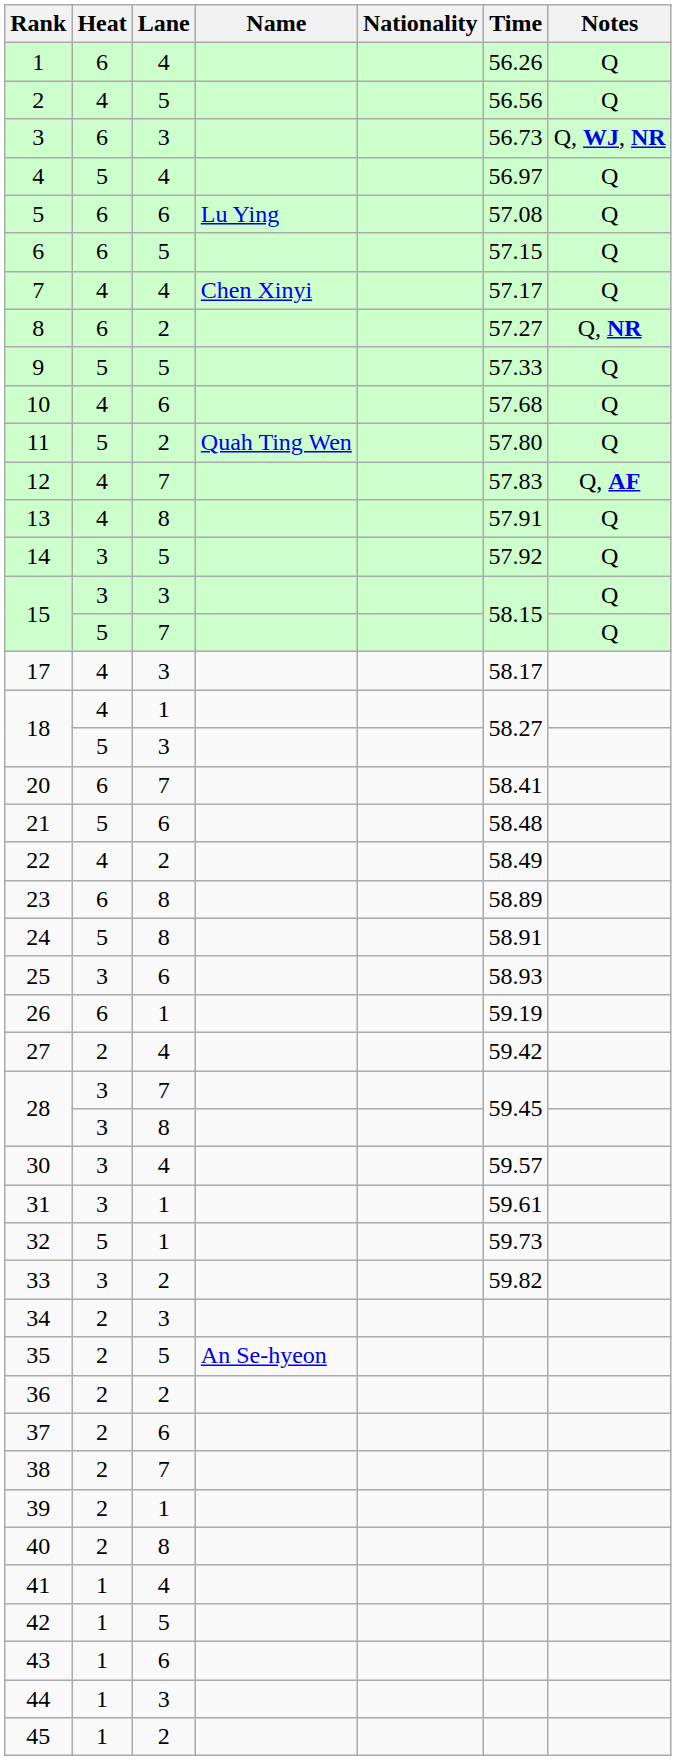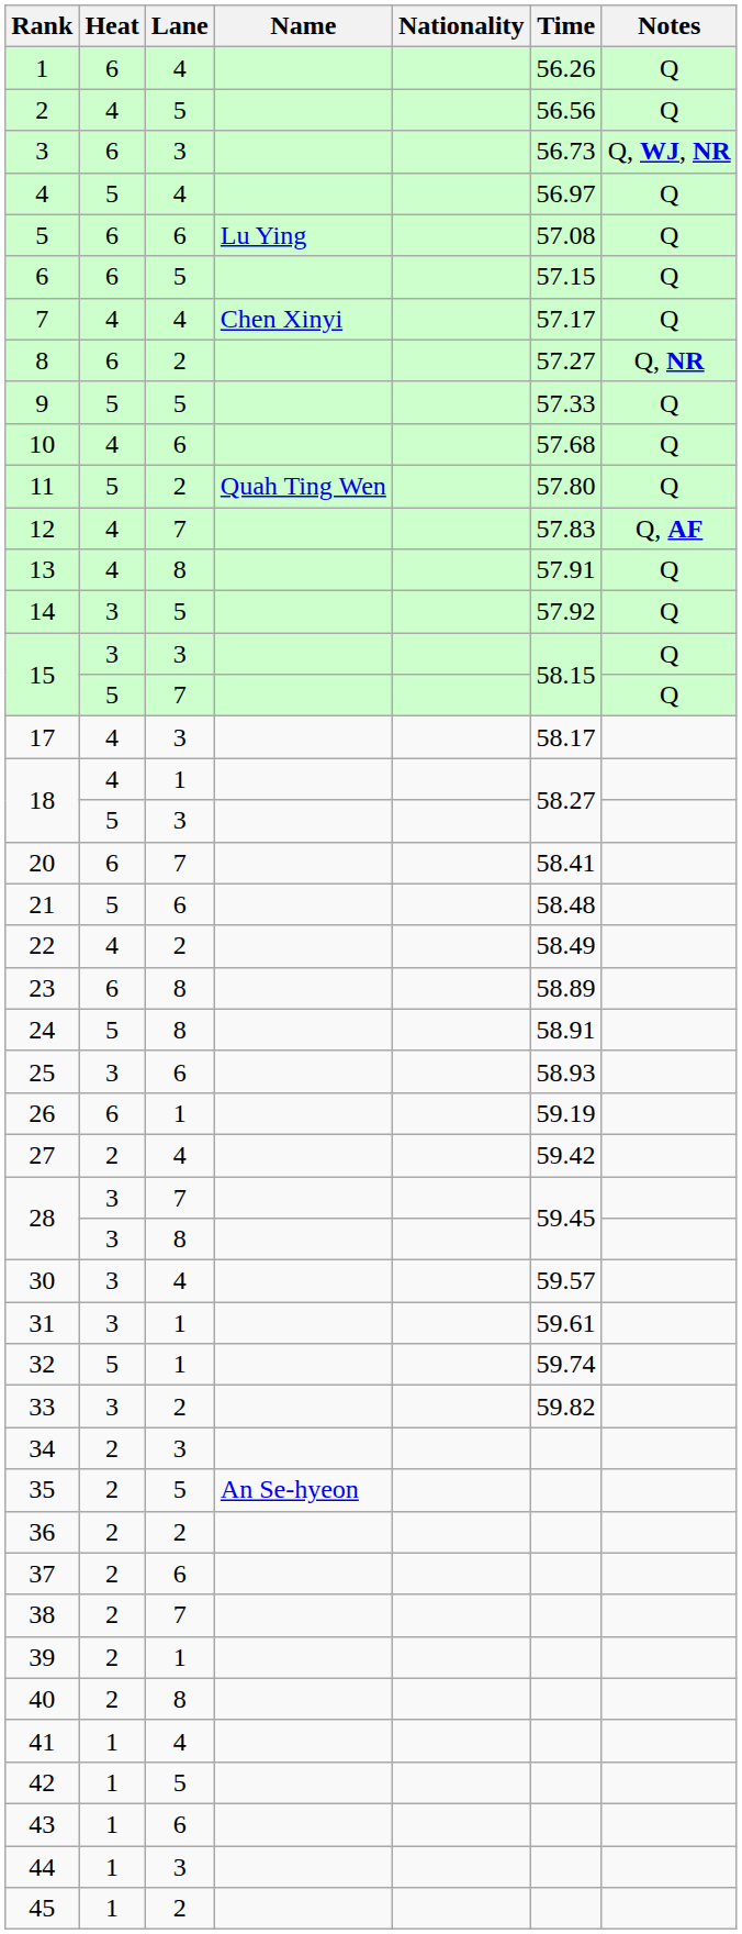 <table class="wikitable sortable" style="text-align:center">
 <tr>
 <th>Rank</th>
 <th>Heat</th>
 <th>Lane</th>
 <th>Name</th>
 <th>Nationality</th>
 <th>Time</th>
 <th>Notes</th>
 </tr>
 <tr bgcolor=ccffcc>
 <td>1</td>
 <td>6</td>
 <td>4</td>
 <td align=left></td>
 <td align=left></td>
 <td>56.26</td>
 <td>Q</td>
 </tr>
 <tr bgcolor=ccffcc>
 <td>2</td>
 <td>4</td>
 <td>5</td>
 <td align=left></td>
 <td align=left></td>
 <td>56.56</td>
 <td>Q</td>
 </tr>
 <tr bgcolor=ccffcc>
 <td>3</td>
 <td>6</td>
 <td>3</td>
 <td align=left></td>
 <td align=left></td>
 <td>56.73</td>
 <td>Q, <strong><a href='#'>WJ</a></strong>, <strong><a href='#'>NR</a></strong></td>
 </tr>
 <tr bgcolor=ccffcc>
 <td>4</td>
 <td>5</td>
 <td>4</td>
 <td align=left></td>
 <td align=left></td>
 <td>56.97</td>
 <td>Q</td>
 </tr>
 <tr bgcolor=ccffcc>
 <td>5</td>
 <td>6</td>
 <td>6</td>
 <td align=left><a href='#'>Lu Ying</a></td>
 <td align=left></td>
 <td>57.08</td>
 <td>Q</td>
 </tr>
 <tr bgcolor=ccffcc>
 <td>6</td>
 <td>6</td>
 <td>5</td>
 <td align=left></td>
 <td align=left></td>
 <td>57.15</td>
 <td>Q</td>
 </tr>
 <tr bgcolor=ccffcc>
 <td>7</td>
 <td>4</td>
 <td>4</td>
 <td align=left><a href='#'>Chen Xinyi</a></td>
 <td align=left></td>
 <td>57.17</td>
 <td>Q</td>
 </tr>
 <tr bgcolor=ccffcc>
 <td>8</td>
 <td>6</td>
 <td>2</td>
 <td align=left></td>
 <td align=left></td>
 <td>57.27</td>
 <td>Q, <strong><a href='#'>NR</a></strong></td>
 </tr>
 <tr bgcolor=ccffcc>
 <td>9</td>
 <td>5</td>
 <td>5</td>
 <td align=left></td>
 <td align=left></td>
 <td>57.33</td>
 <td>Q</td>
 </tr>
 <tr bgcolor=ccffcc>
 <td>10</td>
 <td>4</td>
 <td>6</td>
 <td align=left></td>
 <td align=left></td>
 <td>57.68</td>
 <td>Q</td>
 </tr>
 <tr bgcolor=ccffcc>
 <td>11</td>
 <td>5</td>
 <td>2</td>
 <td align=left><a href='#'>Quah Ting Wen</a></td>
 <td align=left></td>
 <td>57.80</td>
 <td>Q</td>
 </tr>
 <tr bgcolor=ccffcc>
 <td>12</td>
 <td>4</td>
 <td>7</td>
 <td align=left></td>
 <td align=left></td>
 <td>57.83</td>
 <td>Q, <strong><a href='#'>AF</a></strong></td>
 </tr>
 <tr bgcolor=ccffcc>
 <td>13</td>
 <td>4</td>
 <td>8</td>
 <td align=left></td>
 <td align=left></td>
 <td>57.91</td>
 <td>Q</td>
 </tr>
 <tr bgcolor=ccffcc>
 <td>14</td>
 <td>3</td>
 <td>5</td>
 <td align=left></td>
 <td align=left></td>
 <td>57.92</td>
 <td>Q</td>
 </tr>
 <tr bgcolor=ccffcc>
 <td rowspan=2>15</td>
 <td>3</td>
 <td>3</td>
 <td align=left></td>
 <td align=left></td>
 <td rowspan=2>58.15</td>
 <td>Q</td>
 </tr>
 <tr bgcolor=ccffcc>
 <td>5</td>
 <td>7</td>
 <td align=left></td>
 <td align=left></td>
 <td>Q</td>
 </tr>
 <tr>
 <td>17</td>
 <td>4</td>
 <td>3</td>
 <td align=left></td>
 <td align=left></td>
 <td>58.17</td>
 <td></td>
 </tr>
 <tr>
 <td rowspan=2>18</td>
 <td>4</td>
 <td>1</td>
 <td align=left></td>
 <td align=left></td>
 <td rowspan=2>58.27</td>
 <td></td>
 </tr>
 <tr>
 <td>5</td>
 <td>3</td>
 <td align=left></td>
 <td align=left></td>
 <td></td>
 </tr>
 <tr>
 <td>20</td>
 <td>6</td>
 <td>7</td>
 <td align=left></td>
 <td align=left></td>
 <td>58.41</td>
 <td></td>
 </tr>
 <tr>
 <td>21</td>
 <td>5</td>
 <td>6</td>
 <td align=left></td>
 <td align=left></td>
 <td>58.48</td>
 <td></td>
 </tr>
 <tr>
 <td>22</td>
 <td>4</td>
 <td>2</td>
 <td align=left></td>
 <td align=left></td>
 <td>58.49</td>
 <td></td>
 </tr>
 <tr>
 <td>23</td>
 <td>6</td>
 <td>8</td>
 <td align=left></td>
 <td align=left></td>
 <td>58.89</td>
 <td></td>
 </tr>
 <tr>
 <td>24</td>
 <td>5</td>
 <td>8</td>
 <td align=left></td>
 <td align=left></td>
 <td>58.91</td>
 <td></td>
 </tr>
 <tr>
 <td>25</td>
 <td>3</td>
 <td>6</td>
 <td align=left></td>
 <td align=left></td>
 <td>58.93</td>
 <td></td>
 </tr>
 <tr>
 <td>26</td>
 <td>6</td>
 <td>1</td>
 <td align=left></td>
 <td align=left></td>
 <td>59.19</td>
 <td></td>
 </tr>
 <tr>
 <td>27</td>
 <td>2</td>
 <td>4</td>
 <td align=left></td>
 <td align=left></td>
 <td>59.42</td>
 <td></td>
 </tr>
 <tr>
 <td rowspan=2>28</td>
 <td>3</td>
 <td>7</td>
 <td align=left></td>
 <td align=left></td>
 <td rowspan=2>59.45</td>
 <td></td>
 </tr>
 <tr>
 <td>3</td>
 <td>8</td>
 <td align=left></td>
 <td align=left></td>
 <td></td>
 </tr>
 <tr>
 <td>30</td>
 <td>3</td>
 <td>4</td>
 <td align=left></td>
 <td align=left></td>
 <td>59.57</td>
 <td></td>
 </tr>
 <tr>
 <td>31</td>
 <td>3</td>
 <td>1</td>
 <td align=left></td>
 <td align=left></td>
 <td>59.61</td>
 <td></td>
 </tr>
 <tr>
 <td>32</td>
 <td>5</td>
 <td>1</td>
 <td align=left></td>
 <td align=left></td>
-<td>59.73</td>
+<td>59.74</td>
 <td></td>
 </tr>
 <tr>
 <td>33</td>
 <td>3</td>
 <td>2</td>
 <td align=left></td>
 <td align=left></td>
 <td>59.82</td>
 <td></td>
 </tr>
 <tr>
 <td>34</td>
 <td>2</td>
 <td>3</td>
 <td align=left></td>
 <td align=left></td>
 <td></td>
 <td></td>
 </tr>
 <tr>
 <td>35</td>
 <td>2</td>
 <td>5</td>
 <td align=left><a href='#'>An Se-hyeon</a></td>
 <td align=left></td>
 <td></td>
 <td></td>
 </tr>
 <tr>
 <td>36</td>
 <td>2</td>
 <td>2</td>
 <td align=left></td>
 <td align=left></td>
 <td></td>
 <td></td>
 </tr>
 <tr>
 <td>37</td>
 <td>2</td>
 <td>6</td>
 <td align=left></td>
 <td align=left></td>
 <td></td>
 <td></td>
 </tr>
 <tr>
 <td>38</td>
 <td>2</td>
 <td>7</td>
 <td align=left></td>
 <td align=left></td>
 <td></td>
 <td></td>
 </tr>
 <tr>
 <td>39</td>
 <td>2</td>
 <td>1</td>
 <td align=left></td>
 <td align=left></td>
 <td></td>
 <td></td>
 </tr>
 <tr>
 <td>40</td>
 <td>2</td>
 <td>8</td>
 <td align=left></td>
 <td align=left></td>
 <td></td>
 <td></td>
 </tr>
 <tr>
 <td>41</td>
 <td>1</td>
 <td>4</td>
 <td align=left></td>
 <td align=left></td>
 <td></td>
 <td></td>
 </tr>
 <tr>
 <td>42</td>
 <td>1</td>
 <td>5</td>
 <td align=left></td>
 <td align=left></td>
 <td></td>
 <td></td>
 </tr>
 <tr>
 <td>43</td>
 <td>1</td>
 <td>6</td>
 <td align=left></td>
 <td align=left></td>
 <td></td>
 <td></td>
 </tr>
 <tr>
 <td>44</td>
 <td>1</td>
 <td>3</td>
 <td align=left></td>
 <td align=left></td>
 <td></td>
 <td></td>
 </tr>
 <tr>
 <td>45</td>
 <td>1</td>
 <td>2</td>
 <td align=left></td>
 <td align=left></td>
 <td></td>
 <td></td>
 </tr>
 </table>
